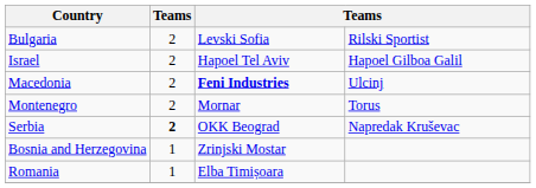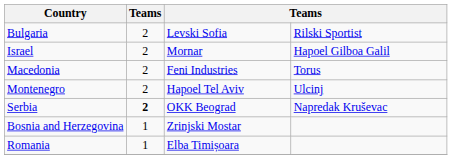 <table class="wikitable">
 <tr>
 <th rowspan=1>Country</th>
 <th rowspan=1>Teams</th>
 <th colspan=3 width=375px>Teams</th>
 </tr>
 <tr>
 <td> <a href='#'>Bulgaria</a></td>
 <td align=center>2</td>
 <td><a href='#'>Levski Sofia</a></td>
 <td><a href='#'>Rilski Sportist</a></td>
 </tr>
 <tr>
 <td> <a href='#'>Israel</a></td>
 <td align=center>2</td>
-<td><a href='#'>Hapoel Tel Aviv</a></td>
+<td><a href='#'>Mornar</a></td>
 <td><a href='#'>Hapoel Gilboa Galil</a></td>
 </tr>
 <tr>
 <td> <a href='#'>Macedonia</a></td>
 <td align=center>2</td>
-<td><strong><a href='#'>Feni Industries</a></strong></td>
-<td><a href='#'>Ulcinj</a></td>
+<td><a href='#'>Feni Industries</a></td>
+<td><a href='#'>Torus</a></td>
 </tr>
 <tr>
 <td> <a href='#'>Montenegro</a></td>
 <td align=center>2</td>
-<td><a href='#'>Mornar</a></td>
-<td><a href='#'>Torus</a></td>
+<td><a href='#'>Hapoel Tel Aviv</a></td>
+<td><a href='#'>Ulcinj</a></td>
 </tr>
 <tr>
 <td> <a href='#'>Serbia</a></td>
 <td align=center><strong>2</strong></td>
 <td><a href='#'>OKK Beograd</a></td>
 <td><a href='#'>Napredak Kruševac</a></td>
 </tr>
 <tr>
 <td> <a href='#'>Bosnia and Herzegovina</a></td>
 <td align=center>1</td>
 <td><a href='#'>Zrinjski Mostar</a></td>
 <td></td>
 </tr>
 <tr>
 <td> <a href='#'>Romania</a></td>
 <td align=center>1</td>
 <td><a href='#'>Elba Timișoara</a></td>
 <td></td>
 </tr>
 <tr>
 </tr>
 </table>
